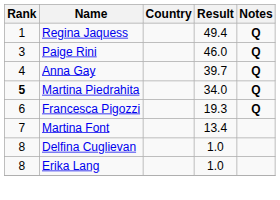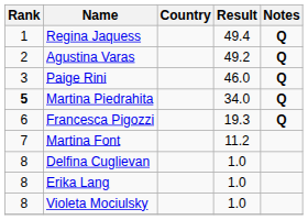 <table class="wikitable sortable" style="text-align:center;">
 <tr>
 <th>Rank</th>
 <th>Name</th>
 <th>Country</th>
 <th>Result</th>
 <th>Notes</th>
 </tr>
 <tr>
 <td>1</td>
 <td align=left><a href='#'>Regina Jaquess</a></td>
 <td align=left></td>
 <td>49.4</td>
 <td><strong>Q</strong></td>
 </tr>
 <tr>
+<td>2</td>
+<td align=left><a href='#'>Agustina Varas</a></td>
+<td align=left></td>
+<td>49.2</td>
+<td><strong>Q</strong></td>
+</tr>
+<tr>
 <td>3</td>
 <td align=left><a href='#'>Paige Rini</a></td>
 <td align=left></td>
 <td>46.0</td>
-<td><strong>Q</strong></td>
-</tr>
-<tr>
-<td>4</td>
-<td align=left><a href='#'>Anna Gay</a></td>
-<td align=left></td>
-<td>39.7</td>
 <td><strong>Q</strong></td>
 </tr>
 <tr>
 <td><strong>5</strong></td>
 <td align=left><a href='#'>Martina Piedrahita</a></td>
 <td align=left></td>
 <td>34.0</td>
 <td><strong>Q</strong></td>
 </tr>
 <tr>
 <td>6</td>
 <td align=left><a href='#'>Francesca Pigozzi</a></td>
 <td align=left></td>
 <td>19.3</td>
 <td><strong>Q</strong></td>
 </tr>
 <tr>
 <td>7</td>
 <td align=left><a href='#'>Martina Font</a></td>
 <td align=left></td>
-<td>13.4</td>
+<td>11.2</td>
 <td></td>
 </tr>
 <tr>
 <td>8</td>
 <td align=left><a href='#'>Delfina Cuglievan</a></td>
 <td align=left></td>
 <td>1.0</td>
 <td></td>
 </tr>
 <tr>
 <td>8</td>
 <td align=left><a href='#'>Erika Lang</a></td>
 <td align=left></td>
 <td>1.0</td>
 <td></td>
 </tr>
 <tr>
+<td>8</td>
+<td align=left><a href='#'>Violeta Mociulsky</a></td>
+<td align=left></td>
+<td>1.0</td>
+<td></td>
+</tr>
+<tr>
 </tr>
 </table>
